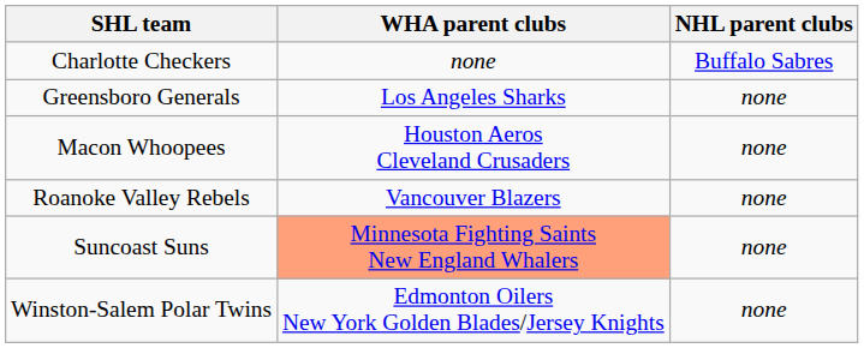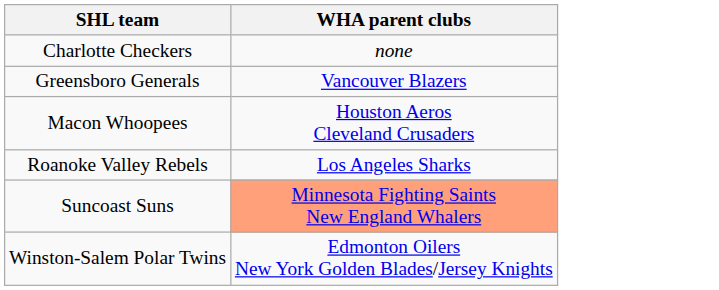 <table class="wikitable">
 <tr>
 <th>SHL team</th>
 <th>WHA parent clubs</th>
-<th>NHL parent clubs</th>
 </tr>
 <tr align="center">
 <td>Charlotte Checkers</td>
 <td><em>none</em></td>
-<td><a href='#'>Buffalo Sabres</a></td>
 </tr>
 <tr align="center">
 <td>Greensboro Generals</td>
-<td><a href='#'>Los Angeles Sharks</a></td>
-<td><em>none</em></td>
+<td><a href='#'>Vancouver Blazers</a></td>
 </tr>
 <tr align="center">
 <td>Macon Whoopees</td>
 <td><a href='#'>Houston Aeros</a><br><a href='#'>Cleveland Crusaders</a></td>
-<td><em>none</em></td>
 </tr>
 <tr align="center">
 <td>Roanoke Valley Rebels</td>
-<td><a href='#'>Vancouver Blazers</a></td>
-<td><em>none</em></td>
+<td><a href='#'>Los Angeles Sharks</a></td>
 </tr>
 <tr align="center">
 <td>Suncoast Suns</td>
 <td style="background: lightsalmon;"><a href='#'>Minnesota Fighting Saints</a><br><a href='#'>New England Whalers</a></td>
-<td><em>none</em></td>
 </tr>
 <tr align="center">
 <td>Winston-Salem Polar Twins</td>
 <td><a href='#'>Edmonton Oilers</a><br><a href='#'>New York Golden Blades</a>/<a href='#'>Jersey Knights</a></td>
-<td><em>none</em></td>
 </tr>
 </table>
